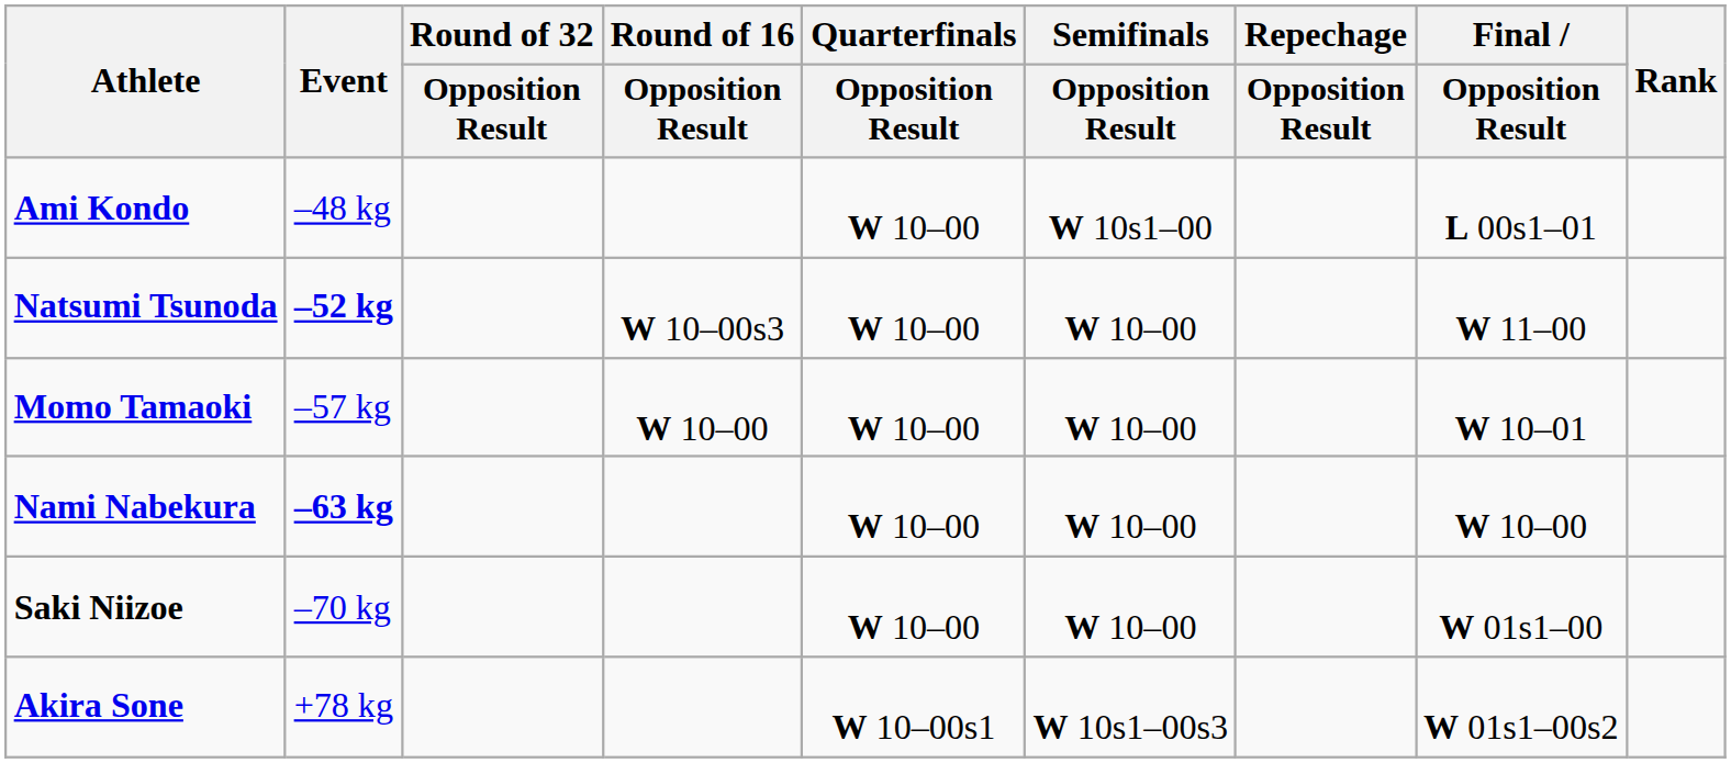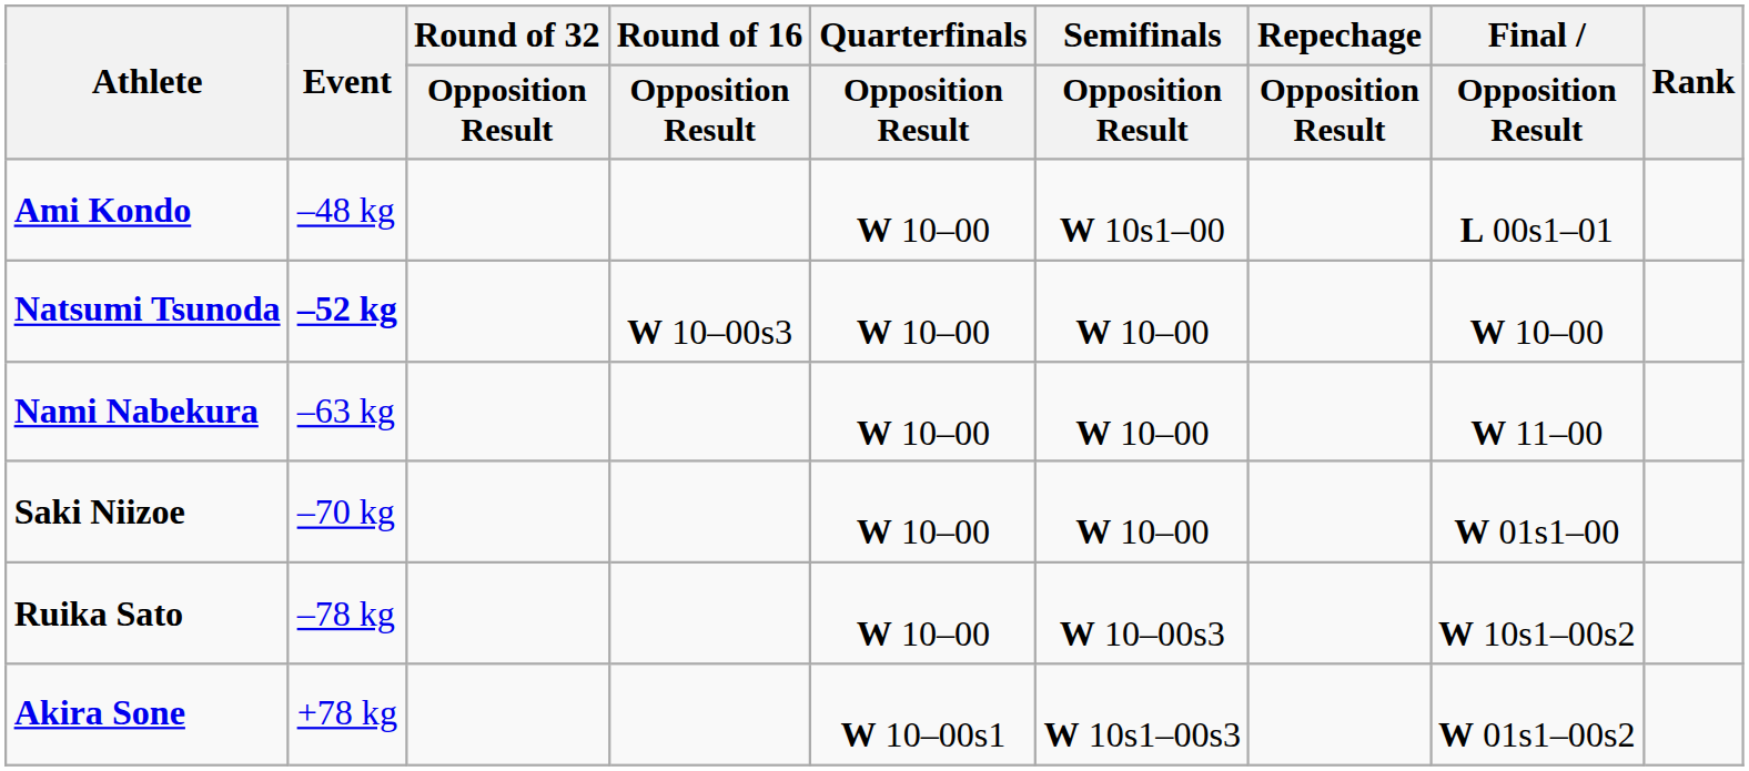 <table class=wikitable style=font-size:90%;text-align:center>
 <tr>
 <th rowspan="2">Athlete</th>
 <th rowspan="2">Event</th>
 <th>Round of 32</th>
 <th>Round of 16</th>
 <th>Quarterfinals</th>
 <th>Semifinals</th>
 <th>Repechage</th>
 <th>Final / </th>
 <th rowspan=2>Rank</th>
 </tr>
 <tr style="font-size:95%">
 <th>Opposition<br>Result</th>
 <th>Opposition<br>Result</th>
 <th>Opposition<br>Result</th>
 <th>Opposition<br>Result</th>
 <th>Opposition<br>Result</th>
 <th>Opposition<br>Result</th>
 </tr>
 <tr>
 <td style="text-align:left"><strong><a href='#'>Ami Kondo</a></strong></td>
 <td style="text-align:left"><a href='#'>–48 kg</a></td>
 <td></td>
 <td></td>
 <td><br><strong>W</strong> 10–00</td>
 <td><br><strong>W</strong> 10s1–00</td>
 <td></td>
 <td><br><strong>L</strong> 00s1–01</td>
 <td></td>
 </tr>
 <tr>
 <td style="text-align:left"><strong><a href='#'>Natsumi Tsunoda</a></strong></td>
 <td style="text-align:left"><strong><a href='#'>–52 kg</a></strong></td>
 <td></td>
 <td><br><strong>W</strong> 10–00s3</td>
 <td><br><strong>W</strong> 10–00</td>
 <td><br><strong>W</strong> 10–00</td>
 <td></td>
-<td><br><strong>W</strong> 11–00</td>
-<td></td>
-</tr>
-<tr>
-<td style="text-align:left"><strong><a href='#'>Momo Tamaoki</a></strong></td>
-<td style="text-align:left"><a href='#'>–57 kg</a></td>
-<td></td>
 <td><br><strong>W</strong> 10–00</td>
-<td><br><strong>W</strong> 10–00</td>
-<td><br><strong>W</strong> 10–00</td>
-<td></td>
-<td><br><strong>W</strong> 10–01</td>
 <td></td>
 </tr>
 <tr>
 <td style="text-align:left"><strong><a href='#'>Nami Nabekura</a></strong></td>
-<td style="text-align:left"><strong><a href='#'>–63 kg</a></strong></td>
+<td style="text-align:left"><a href='#'>–63 kg</a></td>
 <td></td>
 <td></td>
 <td><br><strong>W</strong> 10–00</td>
 <td><br><strong>W</strong> 10–00</td>
 <td></td>
-<td><br><strong>W</strong> 10–00</td>
+<td><br><strong>W</strong> 11–00</td>
 <td></td>
 </tr>
 <tr>
 <td style="text-align:left"><strong>Saki Niizoe</strong></td>
 <td style="text-align:left"><a href='#'>–70 kg</a></td>
 <td></td>
 <td></td>
 <td><br><strong>W</strong> 10–00</td>
 <td><br><strong>W</strong> 10–00</td>
 <td></td>
 <td><br><strong>W</strong> 01s1–00</td>
 <td></td>
 </tr>
 <tr>
+<td style="text-align:left"><strong>Ruika Sato</strong></td>
+<td style="text-align:left"><a href='#'>–78 kg</a></td>
+<td></td>
+<td></td>
+<td><br><strong>W</strong> 10–00</td>
+<td><br><strong>W</strong> 10–00s3</td>
+<td></td>
+<td><br><strong>W</strong> 10s1–00s2</td>
+<td></td>
+</tr>
+<tr>
 <td style="text-align:left"><strong><a href='#'>Akira Sone</a></strong></td>
 <td style="text-align:left"><a href='#'>+78 kg</a></td>
 <td></td>
 <td></td>
 <td><br><strong>W</strong> 10–00s1</td>
 <td><br><strong>W</strong> 10s1–00s3</td>
 <td></td>
 <td><br><strong>W</strong> 01s1–00s2</td>
 <td></td>
 </tr>
 </table>
